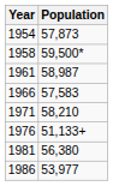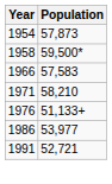 <table class="wikitable">
 <tr>
 <th>Year</th>
 <th>Population</th>
 </tr>
 <tr>
 <td>1954</td>
 <td>57,873</td>
 </tr>
 <tr>
 <td>1958</td>
 <td>59,500*</td>
 </tr>
 <tr>
-<td>1961</td>
-<td>58,987</td>
-</tr>
-<tr>
 <td>1966</td>
 <td>57,583</td>
 </tr>
 <tr>
 <td>1971</td>
 <td>58,210</td>
 </tr>
 <tr>
 <td>1976</td>
 <td>51,133+</td>
 </tr>
 <tr>
-<td>1981</td>
-<td>56,380</td>
-</tr>
-<tr>
 <td>1986</td>
 <td>53,977</td>
 </tr>
+<tr>
+<td>1991</td>
+<td>52,721</td>
+</tr>
 </table>
